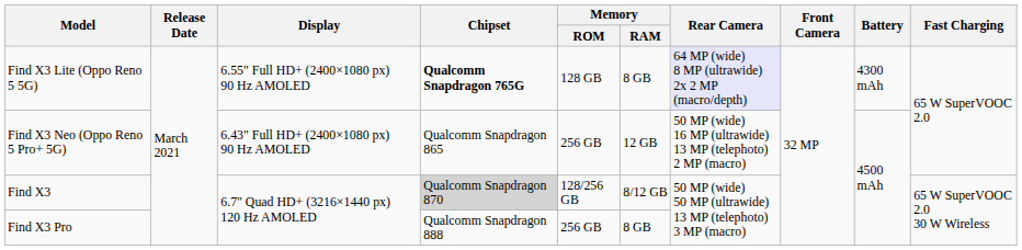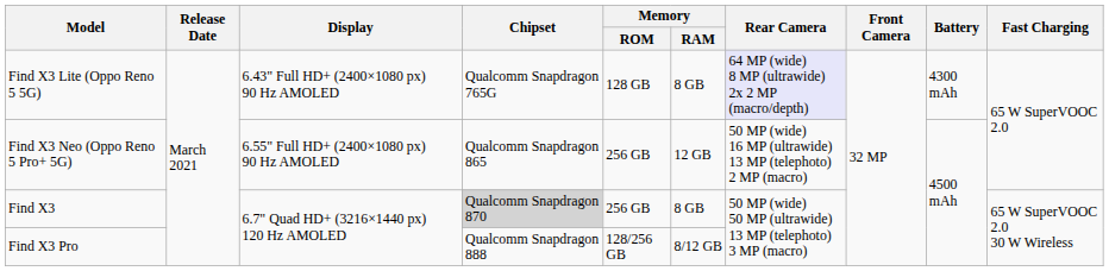 <table class="wikitable sortable">
 <tr>
 <th rowspan="2">Model</th>
 <th rowspan="2">Release Date</th>
 <th rowspan="2">Display</th>
 <th rowspan="2">Chipset</th>
 <th colspan="2">Memory</th>
 <th rowspan="2">Rear Camera</th>
 <th rowspan="2">Front Camera</th>
 <th rowspan="2">Battery</th>
 <th rowspan="2">Fast Charging</th>
 </tr>
 <tr>
 <th>ROM</th>
 <th>RAM</th>
 </tr>
 <tr>
 <td>Find X3 Lite (Oppo Reno 5 5G)</td>
 <td rowspan="4">March 2021</td>
-<td>6.55" Full HD+ (2400×1080 px) 90 Hz AMOLED</td>
-<td><strong>Qualcomm Snapdragon 765G</strong></td>
+<td>6.43" Full HD+ (2400×1080 px) 90 Hz AMOLED</td>
+<td>Qualcomm Snapdragon 765G</td>
 <td>128 GB</td>
 <td>8 GB</td>
 <td style="background: lavender;">64 MP (wide)<br>8 MP (ultrawide)<br>2x 2 MP (macro/depth)</td>
 <td rowspan="4">32 MP</td>
 <td>4300 mAh</td>
 <td rowspan="2">65 W SuperVOOC 2.0</td>
 </tr>
 <tr>
 <td>Find X3 Neo (Oppo Reno 5 Pro+ 5G)</td>
-<td>6.43" Full HD+ (2400×1080 px) 90 Hz AMOLED</td>
+<td>6.55" Full HD+ (2400×1080 px) 90 Hz AMOLED</td>
 <td>Qualcomm Snapdragon 865</td>
 <td>256 GB</td>
 <td>12 GB</td>
 <td>50 MP (wide)<br>16 MP (ultrawide)<br>13 MP (telephoto)<br>2 MP (macro)</td>
 <td rowspan="3">4500 mAh</td>
 </tr>
 <tr>
 <td>Find X3</td>
 <td rowspan="2">6.7" Quad HD+ (3216×1440 px) 120 Hz AMOLED</td>
 <td style="background: lightgrey;">Qualcomm Snapdragon 870</td>
-<td>128/256 GB</td>
-<td>8/12 GB</td>
+<td>256 GB</td>
+<td>8 GB</td>
 <td rowspan="2">50 MP (wide)<br>50 MP (ultrawide)<br>13 MP (telephoto)<br>3 MP (macro)</td>
 <td rowspan="2">65 W SuperVOOC 2.0<br>30 W Wireless</td>
 </tr>
 <tr>
 <td>Find X3 Pro</td>
 <td>Qualcomm Snapdragon 888</td>
-<td>256 GB</td>
-<td>8 GB</td>
+<td>128/256 GB</td>
+<td>8/12 GB</td>
 </tr>
 </table>
